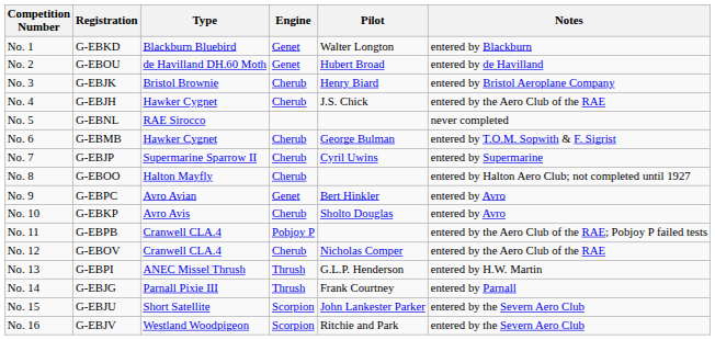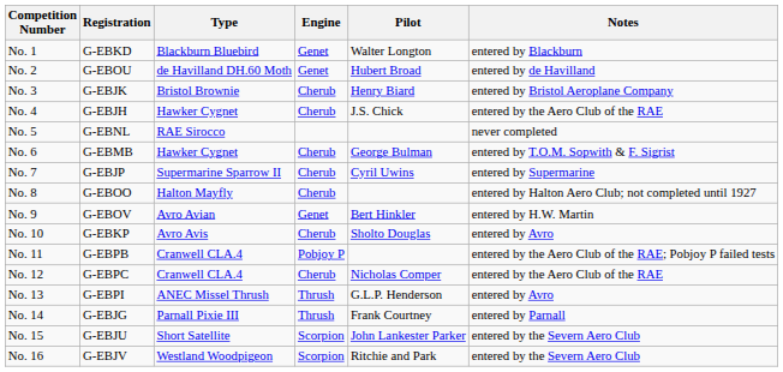 <table class="wikitable">
 <tr>
 <th>Competition<br> Number</th>
 <th>Registration</th>
 <th>Type</th>
 <th>Engine</th>
 <th>Pilot</th>
 <th>Notes</th>
 </tr>
 <tr>
 <td>No. 1</td>
 <td>G-EBKD</td>
 <td><a href='#'>Blackburn Bluebird</a></td>
 <td><a href='#'>Genet</a></td>
 <td>Walter Longton</td>
 <td>entered by <a href='#'>Blackburn</a></td>
 </tr>
 <tr>
 <td>No. 2</td>
 <td>G-EBOU</td>
 <td><a href='#'>de Havilland DH.60 Moth</a></td>
 <td><a href='#'>Genet</a></td>
 <td><a href='#'>Hubert Broad</a></td>
 <td>entered by <a href='#'>de Havilland</a></td>
 </tr>
 <tr>
 <td>No. 3</td>
 <td>G-EBJK</td>
 <td><a href='#'>Bristol Brownie</a></td>
 <td><a href='#'>Cherub</a></td>
 <td><a href='#'>Henry Biard</a></td>
 <td>entered by <a href='#'>Bristol Aeroplane Company</a></td>
 </tr>
 <tr>
 <td>No. 4</td>
 <td>G-EBJH</td>
 <td><a href='#'>Hawker Cygnet</a></td>
 <td><a href='#'>Cherub</a></td>
 <td>J.S. Chick</td>
 <td>entered by the Aero Club of the <a href='#'>RAE</a></td>
 </tr>
 <tr>
 <td>No. 5</td>
 <td>G-EBNL</td>
 <td><a href='#'>RAE Sirocco</a></td>
 <td></td>
 <td></td>
 <td>never completed</td>
 </tr>
 <tr>
 <td>No. 6</td>
 <td>G-EBMB</td>
 <td><a href='#'>Hawker Cygnet</a></td>
 <td><a href='#'>Cherub</a></td>
 <td><a href='#'>George Bulman</a></td>
 <td>entered by <a href='#'>T.O.M. Sopwith</a>  & <a href='#'>F. Sigrist</a></td>
 </tr>
 <tr>
 <td>No. 7</td>
 <td>G-EBJP</td>
 <td><a href='#'>Supermarine Sparrow II</a></td>
 <td><a href='#'>Cherub</a></td>
 <td><a href='#'>Cyril Uwins</a></td>
 <td>entered by <a href='#'>Supermarine</a></td>
 </tr>
 <tr>
 <td>No. 8</td>
 <td>G-EBOO</td>
 <td><a href='#'>Halton Mayfly</a></td>
 <td><a href='#'>Cherub</a></td>
 <td></td>
 <td>entered by Halton Aero Club; not completed until 1927</td>
 </tr>
 <tr>
 <td>No. 9</td>
-<td>G-EBPC</td>
+<td>G-EBOV</td>
 <td><a href='#'>Avro Avian</a></td>
 <td><a href='#'>Genet</a></td>
 <td><a href='#'>Bert Hinkler</a></td>
-<td>entered by <a href='#'>Avro</a></td>
+<td>entered by H.W. Martin</td>
 </tr>
 <tr>
 <td>No. 10</td>
 <td>G-EBKP</td>
 <td><a href='#'>Avro Avis</a></td>
 <td><a href='#'>Cherub</a></td>
 <td><a href='#'>Sholto Douglas</a></td>
 <td>entered by <a href='#'>Avro</a></td>
 </tr>
 <tr>
 <td>No. 11</td>
 <td>G-EBPB</td>
 <td><a href='#'>Cranwell CLA.4</a></td>
 <td><a href='#'>Pobjoy P</a></td>
 <td></td>
 <td>entered by the Aero Club of the <a href='#'>RAE</a>; Pobjoy P failed tests</td>
 </tr>
 <tr>
 <td>No. 12</td>
-<td>G-EBOV</td>
+<td>G-EBPC</td>
 <td><a href='#'>Cranwell CLA.4</a></td>
 <td><a href='#'>Cherub</a></td>
 <td><a href='#'>Nicholas Comper</a></td>
 <td>entered by the Aero Club of the <a href='#'>RAE</a></td>
 </tr>
 <tr>
 <td>No. 13</td>
 <td>G-EBPI</td>
 <td><a href='#'>ANEC Missel Thrush</a></td>
 <td><a href='#'>Thrush</a></td>
 <td>G.L.P. Henderson</td>
-<td>entered by H.W. Martin</td>
+<td>entered by <a href='#'>Avro</a></td>
 </tr>
 <tr>
 <td>No. 14</td>
 <td>G-EBJG</td>
 <td><a href='#'>Parnall Pixie III</a></td>
 <td><a href='#'>Thrush</a></td>
 <td>Frank Courtney</td>
 <td>entered by <a href='#'>Parnall</a></td>
 </tr>
 <tr>
 <td>No. 15</td>
 <td>G-EBJU</td>
 <td><a href='#'>Short Satellite</a></td>
 <td><a href='#'>Scorpion</a></td>
 <td><a href='#'>John Lankester Parker</a></td>
 <td>entered by the <a href='#'>Severn Aero Club</a></td>
 </tr>
 <tr>
 <td>No. 16</td>
 <td>G-EBJV</td>
 <td><a href='#'>Westland Woodpigeon</a></td>
 <td><a href='#'>Scorpion</a></td>
 <td>Ritchie and Park</td>
 <td>entered by the <a href='#'>Severn Aero Club</a></td>
 </tr>
 </table>
